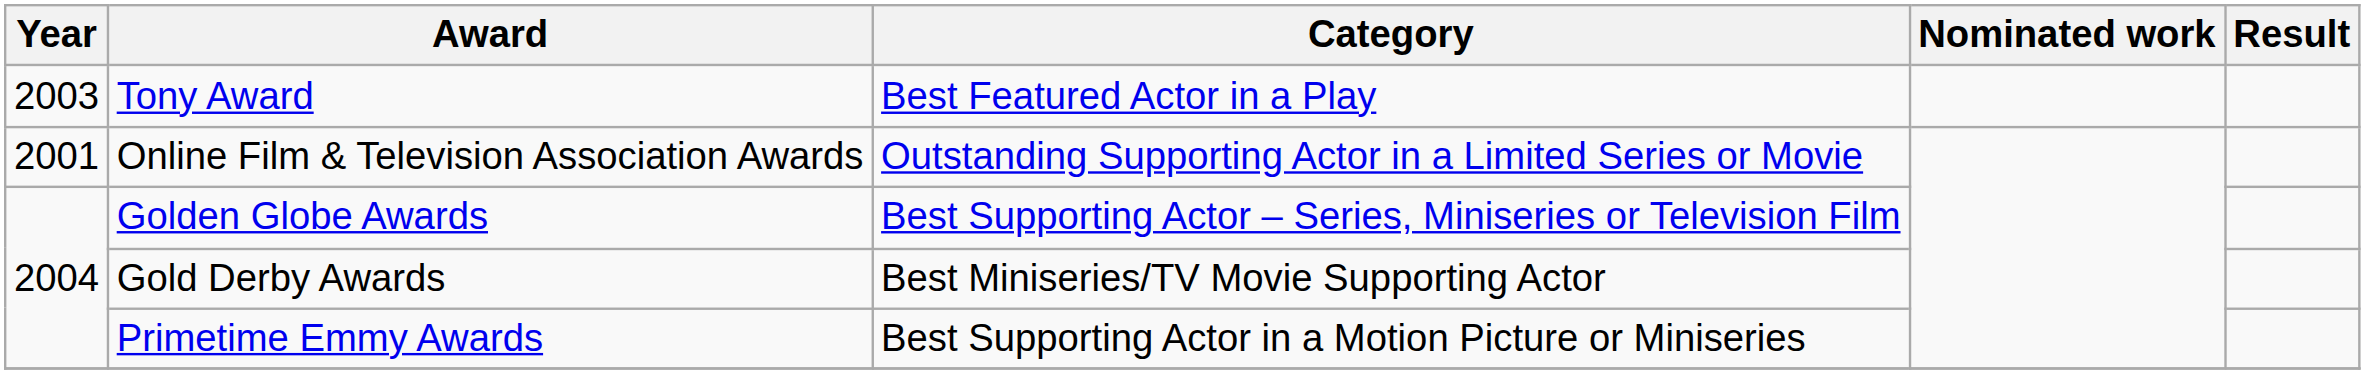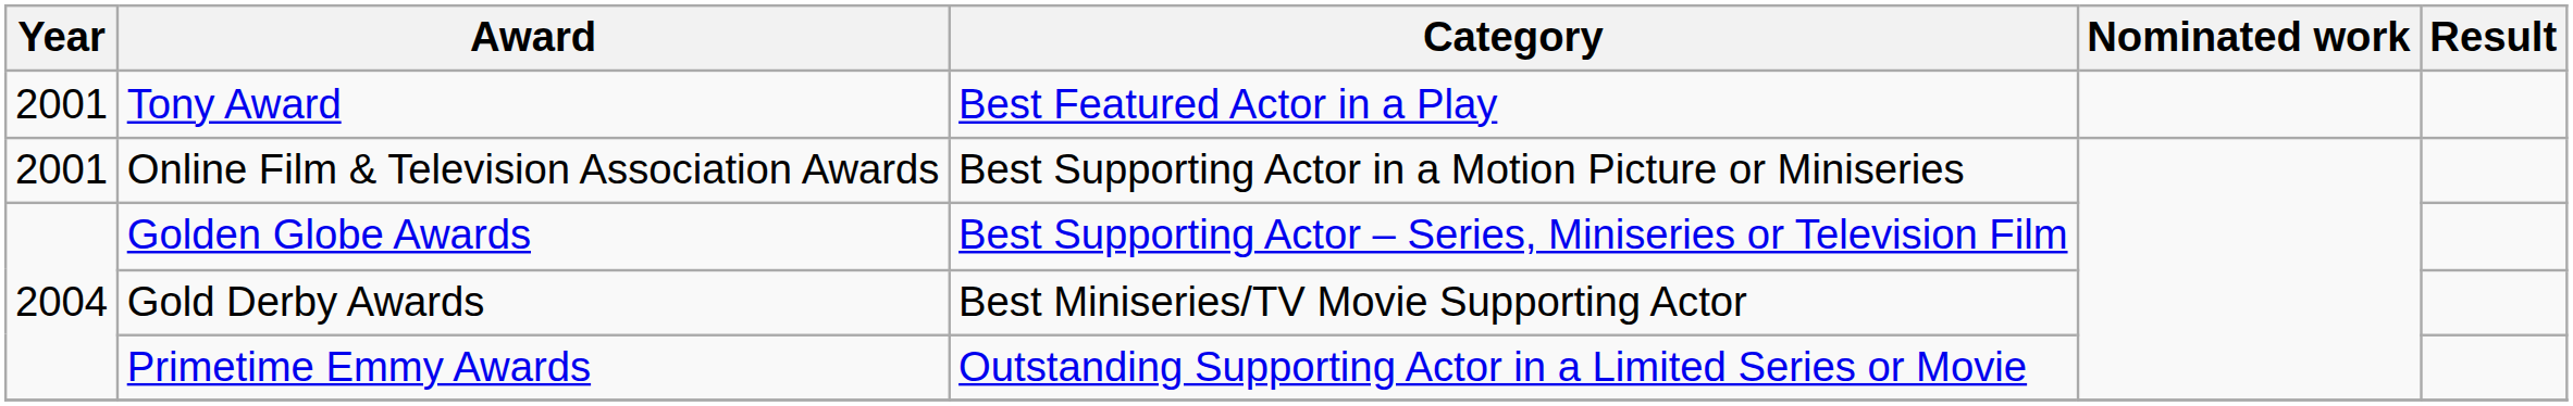 <table class="wikitable sortable">
 <tr>
 <th>Year</th>
 <th>Award</th>
 <th>Category</th>
 <th>Nominated work</th>
 <th>Result</th>
 </tr>
 <tr>
-<td>2003</td>
+<td>2001</td>
 <td><a href='#'>Tony Award</a></td>
 <td><a href='#'>Best Featured Actor in a Play</a></td>
 <td></td>
 <td></td>
 </tr>
 <tr>
 <td>2001</td>
 <td>Online Film & Television Association Awards</td>
-<td><a href='#'>Outstanding Supporting Actor in a Limited Series or Movie</a></td>
+<td>Best Supporting Actor in a Motion Picture or Miniseries</td>
 <td rowspan="4"></td>
 <td></td>
 </tr>
 <tr>
 <td rowspan="3">2004</td>
 <td><a href='#'>Golden Globe Awards</a></td>
 <td><a href='#'>Best Supporting Actor – Series, Miniseries or Television Film</a></td>
 <td></td>
 </tr>
 <tr>
 <td>Gold Derby Awards</td>
 <td>Best Miniseries/TV Movie Supporting Actor</td>
 <td></td>
 </tr>
 <tr>
 <td><a href='#'>Primetime Emmy Awards</a></td>
-<td>Best Supporting Actor in a Motion Picture or Miniseries</td>
+<td><a href='#'>Outstanding Supporting Actor in a Limited Series or Movie</a></td>
 <td></td>
 </tr>
 <tr>
 </tr>
 </table>
